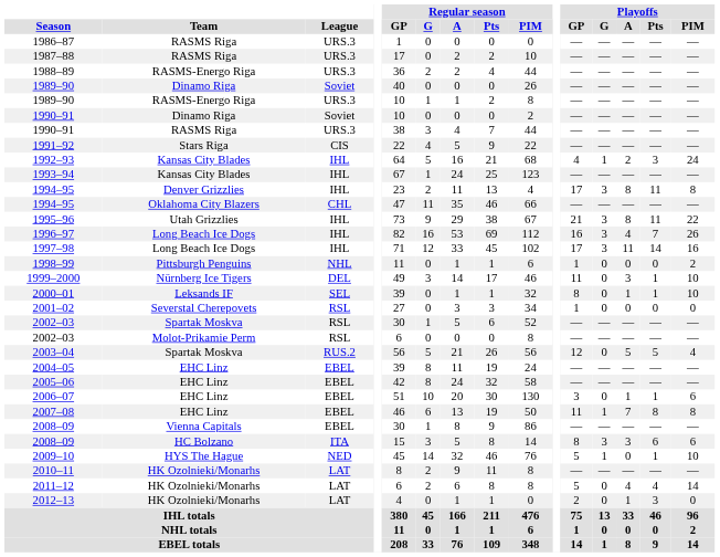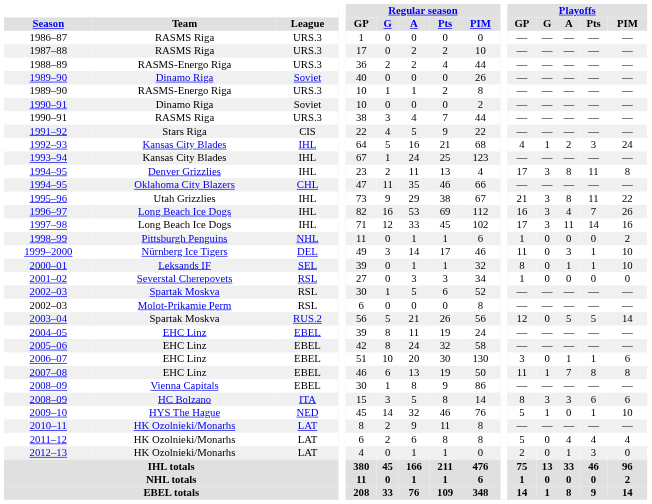 <table border="0" cellpadding="1" cellspacing="0" style="text-align:center; width:60em">
 <tr bgcolor="#e0e0e0">
 <th colspan="3" bgcolor="#ffffff"> </th>
 <th rowspan="99" bgcolor="#ffffff"> </th>
 <th colspan="5"><a href='#'>Regular season</a></th>
 <th rowspan="99" bgcolor="#ffffff"> </th>
 <th colspan="5"><a href='#'>Playoffs</a></th>
 </tr>
 <tr bgcolor="#e0e0e0">
 <th><a href='#'>Season</a></th>
 <th>Team</th>
 <th>League</th>
 <th>GP</th>
 <th><a href='#'>G</a></th>
 <th><a href='#'>A</a></th>
 <th><a href='#'>Pts</a></th>
 <th><a href='#'>PIM</a></th>
 <th>GP</th>
 <th>G</th>
 <th>A</th>
 <th>Pts</th>
 <th>PIM</th>
 </tr>
 <tr>
 <td>1986–87</td>
 <td>RASMS Riga</td>
 <td>URS.3</td>
 <td>1</td>
 <td>0</td>
 <td>0</td>
 <td>0</td>
 <td>0</td>
 <td>—</td>
 <td>—</td>
 <td>—</td>
 <td>—</td>
 <td>—</td>
 </tr>
 <tr bgcolor="#f0f0f0">
 <td>1987–88</td>
 <td>RASMS Riga</td>
 <td>URS.3</td>
 <td>17</td>
 <td>0</td>
 <td>2</td>
 <td>2</td>
 <td>10</td>
 <td>—</td>
 <td>—</td>
 <td>—</td>
 <td>—</td>
 <td>—</td>
 </tr>
 <tr>
 <td>1988–89</td>
 <td>RASMS-Energo Riga</td>
 <td>URS.3</td>
 <td>36</td>
 <td>2</td>
 <td>2</td>
 <td>4</td>
 <td>44</td>
 <td>—</td>
 <td>—</td>
 <td>—</td>
 <td>—</td>
 <td>—</td>
 </tr>
 <tr bgcolor="#f0f0f0">
 <td><a href='#'>1989–90</a></td>
 <td><a href='#'>Dinamo Riga</a></td>
 <td><a href='#'>Soviet</a></td>
 <td>40</td>
 <td>0</td>
 <td>0</td>
 <td>0</td>
 <td>26</td>
 <td>—</td>
 <td>—</td>
 <td>—</td>
 <td>—</td>
 <td>—</td>
 </tr>
 <tr>
 <td>1989–90</td>
 <td>RASMS-Energo Riga</td>
 <td>URS.3</td>
 <td>10</td>
 <td>1</td>
 <td>1</td>
 <td>2</td>
 <td>8</td>
 <td>—</td>
 <td>—</td>
 <td>—</td>
 <td>—</td>
 <td>—</td>
 </tr>
 <tr bgcolor="#f0f0f0">
 <td><a href='#'>1990–91</a></td>
 <td>Dinamo Riga</td>
 <td>Soviet</td>
 <td>10</td>
 <td>0</td>
 <td>0</td>
 <td>0</td>
 <td>2</td>
 <td>—</td>
 <td>—</td>
 <td>—</td>
 <td>—</td>
 <td>—</td>
 </tr>
 <tr>
 <td>1990–91</td>
 <td>RASMS Riga</td>
 <td>URS.3</td>
 <td>38</td>
 <td>3</td>
 <td>4</td>
 <td>7</td>
 <td>44</td>
 <td>—</td>
 <td>—</td>
 <td>—</td>
 <td>—</td>
 <td>—</td>
 </tr>
 <tr bgcolor="#f0f0f0">
 <td><a href='#'>1991–92</a></td>
 <td>Stars Riga</td>
 <td>CIS</td>
 <td>22</td>
 <td>4</td>
 <td>5</td>
 <td>9</td>
 <td>22</td>
 <td>—</td>
 <td>—</td>
 <td>—</td>
 <td>—</td>
 <td>—</td>
 </tr>
 <tr>
 <td><a href='#'>1992–93</a></td>
 <td><a href='#'>Kansas City Blades</a></td>
 <td><a href='#'>IHL</a></td>
 <td>64</td>
 <td>5</td>
 <td>16</td>
 <td>21</td>
 <td>68</td>
 <td>4</td>
 <td>1</td>
 <td>2</td>
 <td>3</td>
 <td>24</td>
 </tr>
 <tr bgcolor="#f0f0f0">
 <td><a href='#'>1993–94</a></td>
 <td>Kansas City Blades</td>
 <td>IHL</td>
 <td>67</td>
 <td>1</td>
 <td>24</td>
 <td>25</td>
 <td>123</td>
 <td>—</td>
 <td>—</td>
 <td>—</td>
 <td>—</td>
 <td>—</td>
 </tr>
 <tr>
 <td><a href='#'>1994–95</a></td>
 <td><a href='#'>Denver Grizzlies</a></td>
 <td>IHL</td>
 <td>23</td>
 <td>2</td>
 <td>11</td>
 <td>13</td>
 <td>4</td>
 <td>17</td>
 <td>3</td>
 <td>8</td>
 <td>11</td>
 <td>8</td>
 </tr>
 <tr bgcolor="#f0f0f0">
 <td><a href='#'>1994–95</a></td>
 <td><a href='#'>Oklahoma City Blazers</a></td>
 <td><a href='#'>CHL</a></td>
 <td>47</td>
 <td>11</td>
 <td>35</td>
 <td>46</td>
 <td>66</td>
 <td>—</td>
 <td>—</td>
 <td>—</td>
 <td>—</td>
 <td>—</td>
 </tr>
 <tr>
 <td><a href='#'>1995–96</a></td>
 <td>Utah Grizzlies</td>
 <td>IHL</td>
 <td>73</td>
 <td>9</td>
 <td>29</td>
 <td>38</td>
 <td>67</td>
 <td>21</td>
 <td>3</td>
 <td>8</td>
 <td>11</td>
 <td>22</td>
 </tr>
 <tr bgcolor="#f0f0f0">
 <td><a href='#'>1996–97</a></td>
 <td><a href='#'>Long Beach Ice Dogs</a></td>
 <td>IHL</td>
 <td>82</td>
 <td>16</td>
 <td>53</td>
 <td>69</td>
 <td>112</td>
 <td>16</td>
 <td>3</td>
 <td>4</td>
 <td>7</td>
 <td>26</td>
 </tr>
 <tr>
 <td><a href='#'>1997–98</a></td>
 <td>Long Beach Ice Dogs</td>
 <td>IHL</td>
 <td>71</td>
 <td>12</td>
 <td>33</td>
 <td>45</td>
 <td>102</td>
 <td>17</td>
 <td>3</td>
 <td>11</td>
 <td>14</td>
 <td>16</td>
 </tr>
 <tr bgcolor="#f0f0f0">
 <td><a href='#'>1998–99</a></td>
 <td><a href='#'>Pittsburgh Penguins</a></td>
 <td><a href='#'>NHL</a></td>
 <td>11</td>
 <td>0</td>
 <td>1</td>
 <td>1</td>
 <td>6</td>
 <td>1</td>
 <td>0</td>
 <td>0</td>
 <td>0</td>
 <td>2</td>
 </tr>
 <tr>
 <td><a href='#'>1999–2000</a></td>
 <td><a href='#'>Nürnberg Ice Tigers</a></td>
 <td><a href='#'>DEL</a></td>
 <td>49</td>
 <td>3</td>
 <td>14</td>
 <td>17</td>
 <td>46</td>
 <td>11</td>
 <td>0</td>
 <td>3</td>
 <td>1</td>
 <td>10</td>
 </tr>
 <tr bgcolor="#f0f0f0">
 <td><a href='#'>2000–01</a></td>
 <td><a href='#'>Leksands IF</a></td>
 <td><a href='#'>SEL</a></td>
 <td>39</td>
 <td>0</td>
 <td>1</td>
 <td>1</td>
 <td>32</td>
 <td>8</td>
 <td>0</td>
 <td>1</td>
 <td>1</td>
 <td>10</td>
 </tr>
 <tr>
 <td><a href='#'>2001–02</a></td>
 <td><a href='#'>Severstal Cherepovets</a></td>
 <td><a href='#'>RSL</a></td>
 <td>27</td>
 <td>0</td>
 <td>3</td>
 <td>3</td>
 <td>34</td>
 <td>1</td>
 <td>0</td>
 <td>0</td>
 <td>0</td>
 <td>0</td>
 </tr>
 <tr bgcolor="#f0f0f0">
 <td><a href='#'>2002–03</a></td>
 <td><a href='#'>Spartak Moskva</a></td>
 <td>RSL</td>
 <td>30</td>
 <td>1</td>
 <td>5</td>
 <td>6</td>
 <td>52</td>
 <td>—</td>
 <td>—</td>
 <td>—</td>
 <td>—</td>
 <td>—</td>
 </tr>
 <tr>
 <td>2002–03</td>
 <td><a href='#'>Molot-Prikamie Perm</a></td>
 <td>RSL</td>
 <td>6</td>
 <td>0</td>
 <td>0</td>
 <td>0</td>
 <td>8</td>
 <td>—</td>
 <td>—</td>
 <td>—</td>
 <td>—</td>
 <td>—</td>
 </tr>
 <tr bgcolor="#f0f0f0">
 <td><a href='#'>2003–04</a></td>
 <td>Spartak Moskva</td>
 <td><a href='#'>RUS.2</a></td>
 <td>56</td>
 <td>5</td>
 <td>21</td>
 <td>26</td>
 <td>56</td>
 <td>12</td>
 <td>0</td>
 <td>5</td>
 <td>5</td>
-<td>4</td>
+<td>14</td>
 </tr>
 <tr>
 <td><a href='#'>2004–05</a></td>
 <td><a href='#'>EHC Linz</a></td>
 <td><a href='#'>EBEL</a></td>
 <td>39</td>
 <td>8</td>
 <td>11</td>
 <td>19</td>
 <td>24</td>
 <td>—</td>
 <td>—</td>
 <td>—</td>
 <td>—</td>
 <td>—</td>
 </tr>
 <tr bgcolor="#f0f0f0">
 <td><a href='#'>2005–06</a></td>
 <td>EHC Linz</td>
 <td>EBEL</td>
 <td>42</td>
 <td>8</td>
 <td>24</td>
 <td>32</td>
 <td>58</td>
 <td>—</td>
 <td>—</td>
 <td>—</td>
 <td>—</td>
 <td>—</td>
 </tr>
 <tr>
 <td><a href='#'>2006–07</a></td>
 <td>EHC Linz</td>
 <td>EBEL</td>
 <td>51</td>
 <td>10</td>
 <td>20</td>
 <td>30</td>
 <td>130</td>
 <td>3</td>
 <td>0</td>
 <td>1</td>
 <td>1</td>
 <td>6</td>
 </tr>
 <tr bgcolor="#f0f0f0">
 <td><a href='#'>2007–08</a></td>
 <td>EHC Linz</td>
 <td>EBEL</td>
 <td>46</td>
 <td>6</td>
 <td>13</td>
 <td>19</td>
 <td>50</td>
 <td>11</td>
 <td>1</td>
 <td>7</td>
 <td>8</td>
 <td>8</td>
 </tr>
 <tr>
 <td><a href='#'>2008–09</a></td>
 <td><a href='#'>Vienna Capitals</a></td>
 <td>EBEL</td>
 <td>30</td>
 <td>1</td>
 <td>8</td>
 <td>9</td>
 <td>86</td>
 <td>—</td>
 <td>—</td>
 <td>—</td>
 <td>—</td>
 <td>—</td>
 </tr>
 <tr bgcolor="#f0f0f0">
 <td><a href='#'>2008–09</a></td>
 <td><a href='#'>HC Bolzano</a></td>
 <td><a href='#'>ITA</a></td>
 <td>15</td>
 <td>3</td>
 <td>5</td>
 <td>8</td>
 <td>14</td>
 <td>8</td>
 <td>3</td>
 <td>3</td>
 <td>6</td>
 <td>6</td>
 </tr>
 <tr>
 <td><a href='#'>2009–10</a></td>
 <td><a href='#'>HYS The Hague</a></td>
 <td><a href='#'>NED</a></td>
 <td>45</td>
 <td>14</td>
 <td>32</td>
 <td>46</td>
 <td>76</td>
 <td>5</td>
 <td>1</td>
 <td>0</td>
 <td>1</td>
 <td>10</td>
 </tr>
 <tr bgcolor="#f0f0f0">
 <td><a href='#'>2010–11</a></td>
 <td><a href='#'>HK Ozolnieki/Monarhs</a></td>
 <td><a href='#'>LAT</a></td>
 <td>8</td>
 <td>2</td>
 <td>9</td>
 <td>11</td>
 <td>8</td>
 <td>—</td>
 <td>—</td>
 <td>—</td>
 <td>—</td>
 <td>—</td>
 </tr>
 <tr>
 <td><a href='#'>2011–12</a></td>
 <td>HK Ozolnieki/Monarhs</td>
 <td>LAT</td>
 <td>6</td>
 <td>2</td>
 <td>6</td>
 <td>8</td>
 <td>8</td>
 <td>5</td>
 <td>0</td>
 <td>4</td>
 <td>4</td>
-<td>14</td>
+<td>4</td>
 </tr>
 <tr bgcolor="#f0f0f0">
 <td><a href='#'>2012–13</a></td>
 <td>HK Ozolnieki/Monarhs</td>
 <td>LAT</td>
 <td>4</td>
 <td>0</td>
 <td>1</td>
 <td>1</td>
 <td>0</td>
 <td>2</td>
 <td>0</td>
 <td>1</td>
 <td>3</td>
 <td>0</td>
 </tr>
 <tr bgcolor="#e0e0e0">
 <th colspan="3">IHL totals</th>
 <th>380</th>
 <th>45</th>
 <th>166</th>
 <th>211</th>
 <th>476</th>
 <th>75</th>
 <th>13</th>
 <th>33</th>
 <th>46</th>
 <th>96</th>
 </tr>
 <tr bgcolor="#e0e0e0">
 <th colspan="3">NHL totals</th>
 <th>11</th>
 <th>0</th>
 <th>1</th>
 <th>1</th>
 <th>6</th>
 <th>1</th>
 <th>0</th>
 <th>0</th>
 <th>0</th>
 <th>2</th>
 </tr>
 <tr bgcolor="#e0e0e0">
 <th colspan="3">EBEL totals</th>
 <th>208</th>
 <th>33</th>
 <th>76</th>
 <th>109</th>
 <th>348</th>
 <th>14</th>
 <th>1</th>
 <th>8</th>
 <th>9</th>
 <th>14</th>
 </tr>
 </table>
